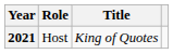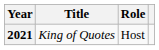 <table class="wikitable sortable plainrowheaders">
 <tr>
 <th scope="col">Year</th>
+<th scope="col">Title</th>
 <th scope="col">Role</th>
-<th scope="col">Title</th>
 <th scope="col" class="unsortable"></th>
 </tr>
 <tr>
 <th scope="row">2021</th>
+<td><em>King of Quotes</em></td>
 <td>Host</td>
-<td><em>King of Quotes</em></td>
 <td></td>
 </tr>
 </table>
